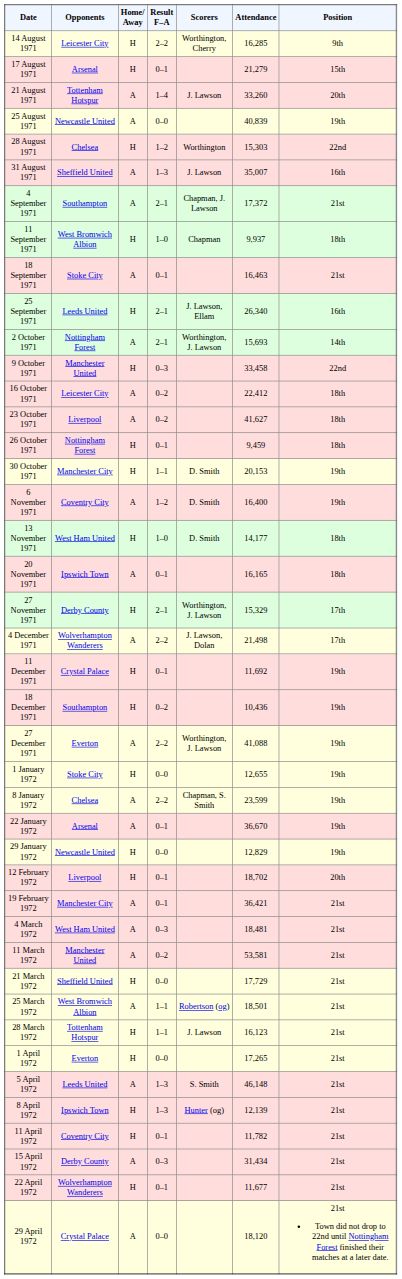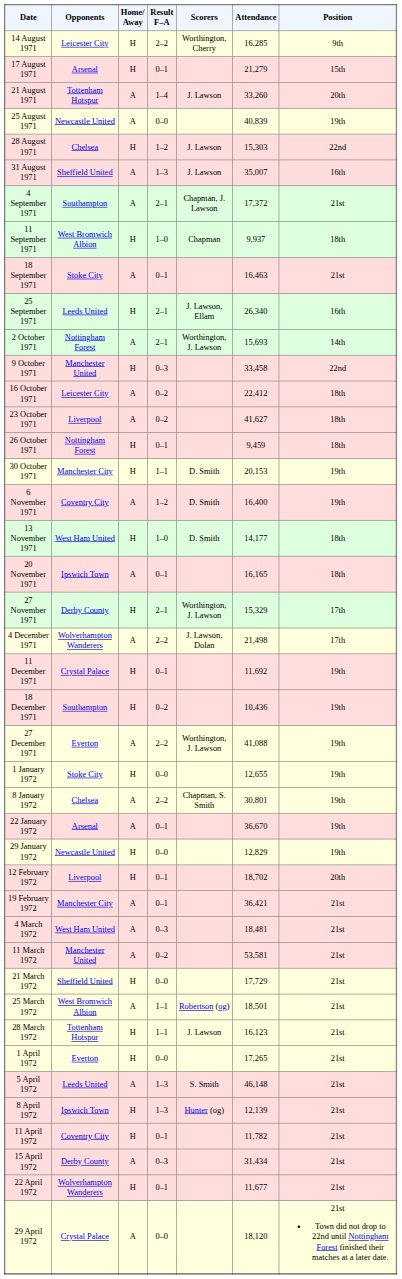 <table border="2" cellpadding="4" style="border-collapse:collapse; text-align:center; font-size:smaller;">
 <tr style="background:#f0f6ff;">
 <th><strong>Date</strong></th>
 <th><strong>Opponents</strong></th>
 <th><strong>Home/<br>Away</strong></th>
 <th><strong>Result<br>F–A</strong></th>
 <th><strong>Scorers</strong></th>
 <th><strong>Attendance</strong></th>
 <th><strong>Position</strong></th>
 </tr>
 <tr bgcolor="#ffffdd">
 <td>14 August 1971</td>
 <td><a href='#'>Leicester City</a></td>
 <td>H</td>
 <td>2–2</td>
 <td>Worthington, Cherry</td>
 <td>16,285</td>
 <td>9th</td>
 </tr>
 <tr bgcolor="#ffdddd">
 <td>17 August 1971</td>
 <td><a href='#'>Arsenal</a></td>
 <td>H</td>
 <td>0–1</td>
 <td></td>
 <td>21,279</td>
 <td>15th</td>
 </tr>
 <tr bgcolor="#ffdddd">
 <td>21 August 1971</td>
 <td><a href='#'>Tottenham Hotspur</a></td>
 <td>A</td>
 <td>1–4</td>
 <td>J. Lawson</td>
 <td>33,260</td>
 <td>20th</td>
 </tr>
 <tr bgcolor="#ffffdd">
 <td>25 August 1971</td>
 <td><a href='#'>Newcastle United</a></td>
 <td>A</td>
 <td>0–0</td>
 <td></td>
 <td>40,839</td>
 <td>19th</td>
 </tr>
 <tr bgcolor="#ffdddd">
 <td>28 August 1971</td>
 <td><a href='#'>Chelsea</a></td>
 <td>H</td>
 <td>1–2</td>
-<td>Worthington</td>
+<td>J. Lawson</td>
 <td>15,303</td>
 <td>22nd</td>
 </tr>
 <tr bgcolor="#ffdddd">
 <td>31 August 1971</td>
 <td><a href='#'>Sheffield United</a></td>
 <td>A</td>
 <td>1–3</td>
 <td>J. Lawson</td>
 <td>35,007</td>
 <td>16th</td>
 </tr>
 <tr bgcolor="#ddffdd">
 <td>4 September 1971</td>
 <td><a href='#'>Southampton</a></td>
 <td>A</td>
 <td>2–1</td>
 <td>Chapman, J. Lawson</td>
 <td>17,372</td>
 <td>21st</td>
 </tr>
 <tr bgcolor="#ddffdd">
 <td>11 September 1971</td>
 <td><a href='#'>West Bromwich Albion</a></td>
 <td>H</td>
 <td>1–0</td>
 <td>Chapman</td>
 <td>9,937</td>
 <td>18th</td>
 </tr>
 <tr bgcolor="#ffdddd">
 <td>18 September 1971</td>
 <td><a href='#'>Stoke City</a></td>
 <td>A</td>
 <td>0–1</td>
 <td></td>
 <td>16,463</td>
 <td>21st</td>
 </tr>
 <tr bgcolor="#ddffdd">
 <td>25 September 1971</td>
 <td><a href='#'>Leeds United</a></td>
 <td>H</td>
 <td>2–1</td>
 <td>J. Lawson, Ellam</td>
 <td>26,340</td>
 <td>16th</td>
 </tr>
 <tr bgcolor="#ddffdd">
 <td>2 October 1971</td>
 <td><a href='#'>Nottingham Forest</a></td>
 <td>A</td>
 <td>2–1</td>
 <td>Worthington, J. Lawson</td>
 <td>15,693</td>
 <td>14th</td>
 </tr>
 <tr bgcolor="#ffdddd">
 <td>9 October 1971</td>
 <td><a href='#'>Manchester United</a></td>
 <td>H</td>
 <td>0–3</td>
 <td></td>
 <td>33,458</td>
 <td>22nd</td>
 </tr>
 <tr bgcolor="#ffdddd">
 <td>16 October 1971</td>
 <td><a href='#'>Leicester City</a></td>
 <td>A</td>
 <td>0–2</td>
 <td></td>
 <td>22,412</td>
 <td>18th</td>
 </tr>
 <tr bgcolor="#ffdddd">
 <td>23 October 1971</td>
 <td><a href='#'>Liverpool</a></td>
 <td>A</td>
 <td>0–2</td>
 <td></td>
 <td>41,627</td>
 <td>18th</td>
 </tr>
 <tr bgcolor="#ffdddd">
 <td>26 October 1971</td>
 <td><a href='#'>Nottingham Forest</a></td>
 <td>H</td>
 <td>0–1</td>
 <td></td>
 <td>9,459</td>
 <td>18th</td>
 </tr>
 <tr bgcolor="#ffffdd">
 <td>30 October 1971</td>
 <td><a href='#'>Manchester City</a></td>
 <td>H</td>
 <td>1–1</td>
 <td>D. Smith</td>
 <td>20,153</td>
 <td>19th</td>
 </tr>
 <tr bgcolor="#ffdddd">
 <td>6 November 1971</td>
 <td><a href='#'>Coventry City</a></td>
 <td>A</td>
 <td>1–2</td>
 <td>D. Smith</td>
 <td>16,400</td>
 <td>19th</td>
 </tr>
 <tr bgcolor="#ddffdd">
 <td>13 November 1971</td>
 <td><a href='#'>West Ham United</a></td>
 <td>H</td>
 <td>1–0</td>
 <td>D. Smith</td>
 <td>14,177</td>
 <td>18th</td>
 </tr>
 <tr bgcolor="#ffdddd">
 <td>20 November 1971</td>
 <td><a href='#'>Ipswich Town</a></td>
 <td>A</td>
 <td>0–1</td>
 <td></td>
 <td>16,165</td>
 <td>18th</td>
 </tr>
 <tr bgcolor="#ddffdd">
 <td>27 November 1971</td>
 <td><a href='#'>Derby County</a></td>
 <td>H</td>
 <td>2–1</td>
 <td>Worthington, J. Lawson</td>
 <td>15,329</td>
 <td>17th</td>
 </tr>
 <tr bgcolor="#ffffdd">
 <td>4 December 1971</td>
 <td><a href='#'>Wolverhampton Wanderers</a></td>
 <td>A</td>
 <td>2–2</td>
 <td>J. Lawson, Dolan</td>
 <td>21,498</td>
 <td>17th</td>
 </tr>
 <tr bgcolor="#ffdddd">
 <td>11 December 1971</td>
 <td><a href='#'>Crystal Palace</a></td>
 <td>H</td>
 <td>0–1</td>
 <td></td>
 <td>11,692</td>
 <td>19th</td>
 </tr>
 <tr bgcolor="#ffdddd">
 <td>18 December 1971</td>
 <td><a href='#'>Southampton</a></td>
 <td>H</td>
 <td>0–2</td>
 <td></td>
 <td>10,436</td>
 <td>19th</td>
 </tr>
 <tr bgcolor="#ffffdd">
 <td>27 December 1971</td>
 <td><a href='#'>Everton</a></td>
 <td>A</td>
 <td>2–2</td>
 <td>Worthington, J. Lawson</td>
 <td>41,088</td>
 <td>19th</td>
 </tr>
 <tr bgcolor="#ffffdd">
 <td>1 January 1972</td>
 <td><a href='#'>Stoke City</a></td>
 <td>H</td>
 <td>0–0</td>
 <td></td>
 <td>12,655</td>
 <td>19th</td>
 </tr>
 <tr bgcolor="#ffffdd">
 <td>8 January 1972</td>
 <td><a href='#'>Chelsea</a></td>
 <td>A</td>
 <td>2–2</td>
 <td>Chapman, S. Smith</td>
-<td>23,599</td>
+<td>30,801</td>
 <td>19th</td>
 </tr>
 <tr bgcolor="#ffdddd">
 <td>22 January 1972</td>
 <td><a href='#'>Arsenal</a></td>
 <td>A</td>
 <td>0–1</td>
 <td></td>
 <td>36,670</td>
 <td>19th</td>
 </tr>
 <tr bgcolor="#ffffdd">
 <td>29 January 1972</td>
 <td><a href='#'>Newcastle United</a></td>
 <td>H</td>
 <td>0–0</td>
 <td></td>
 <td>12,829</td>
 <td>19th</td>
 </tr>
 <tr bgcolor="#ffdddd">
 <td>12 February 1972</td>
 <td><a href='#'>Liverpool</a></td>
 <td>H</td>
 <td>0–1</td>
 <td></td>
 <td>18,702</td>
 <td>20th</td>
 </tr>
 <tr bgcolor="#ffdddd">
 <td>19 February 1972</td>
 <td><a href='#'>Manchester City</a></td>
 <td>A</td>
 <td>0–1</td>
 <td></td>
 <td>36,421</td>
 <td>21st</td>
 </tr>
 <tr bgcolor="#ffdddd">
 <td>4 March 1972</td>
 <td><a href='#'>West Ham United</a></td>
 <td>A</td>
 <td>0–3</td>
 <td></td>
 <td>18,481</td>
 <td>21st</td>
 </tr>
 <tr bgcolor="#ffdddd">
 <td>11 March 1972</td>
 <td><a href='#'>Manchester United</a></td>
 <td>A</td>
 <td>0–2</td>
 <td></td>
 <td>53,581</td>
 <td>21st</td>
 </tr>
 <tr bgcolor="#ffffdd">
 <td>21 March 1972</td>
 <td><a href='#'>Sheffield United</a></td>
 <td>H</td>
 <td>0–0</td>
 <td></td>
 <td>17,729</td>
 <td>21st</td>
 </tr>
 <tr bgcolor="#ffffdd">
 <td>25 March 1972</td>
 <td><a href='#'>West Bromwich Albion</a></td>
 <td>A</td>
 <td>1–1</td>
 <td><a href='#'>Robertson</a> (<a href='#'>og</a>)</td>
 <td>18,501</td>
 <td>21st</td>
 </tr>
 <tr bgcolor="#ffffdd">
 <td>28 March 1972</td>
 <td><a href='#'>Tottenham Hotspur</a></td>
 <td>H</td>
 <td>1–1</td>
 <td>J. Lawson</td>
 <td>16,123</td>
 <td>21st</td>
 </tr>
 <tr bgcolor="#ffffdd">
 <td>1 April 1972</td>
 <td><a href='#'>Everton</a></td>
 <td>H</td>
 <td>0–0</td>
 <td></td>
 <td>17,265</td>
 <td>21st</td>
 </tr>
 <tr bgcolor="#ffdddd">
 <td>5 April 1972</td>
 <td><a href='#'>Leeds United</a></td>
 <td>A</td>
 <td>1–3</td>
 <td>S. Smith</td>
 <td>46,148</td>
 <td>21st</td>
 </tr>
 <tr bgcolor="#ffdddd">
 <td>8 April 1972</td>
 <td><a href='#'>Ipswich Town</a></td>
 <td>H</td>
 <td>1–3</td>
 <td><a href='#'>Hunter</a> (og)</td>
 <td>12,139</td>
 <td>21st</td>
 </tr>
 <tr bgcolor="#ffdddd">
 <td>11 April 1972</td>
 <td><a href='#'>Coventry City</a></td>
 <td>H</td>
 <td>0–1</td>
 <td></td>
 <td>11,782</td>
 <td>21st</td>
 </tr>
 <tr bgcolor="#ffdddd">
 <td>15 April 1972</td>
 <td><a href='#'>Derby County</a></td>
 <td>A</td>
 <td>0–3</td>
 <td></td>
 <td>31,434</td>
 <td>21st</td>
 </tr>
 <tr bgcolor="#ffdddd">
 <td>22 April 1972</td>
 <td><a href='#'>Wolverhampton Wanderers</a></td>
 <td>H</td>
 <td>0–1</td>
 <td></td>
 <td>11,677</td>
 <td>21st</td>
 </tr>
 <tr bgcolor="#ffffdd">
 <td>29 April 1972</td>
 <td><a href='#'>Crystal Palace</a></td>
 <td>A</td>
 <td>0–0</td>
 <td></td>
 <td>18,120</td>
 <td>21st<br><ul><li>Town did not drop to 22nd until <a href='#'>Nottingham Forest</a> finished their matches at a later date.</li></ul></td>
 </tr>
 </table>
